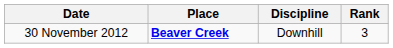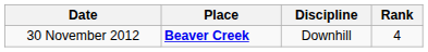 <table class="wikitable" width=40% style="font-size:100%; text-align:center;">
 <tr>
 <th>Date</th>
 <th>Place</th>
 <th>Discipline</th>
 <th>Rank</th>
 </tr>
 <tr>
 <td>30 November 2012</td>
 <td align=left><strong> <a href='#'>Beaver Creek</a></strong></td>
 <td>Downhill</td>
-<td>3</td>
+<td>4</td>
 </tr>
 </table>
